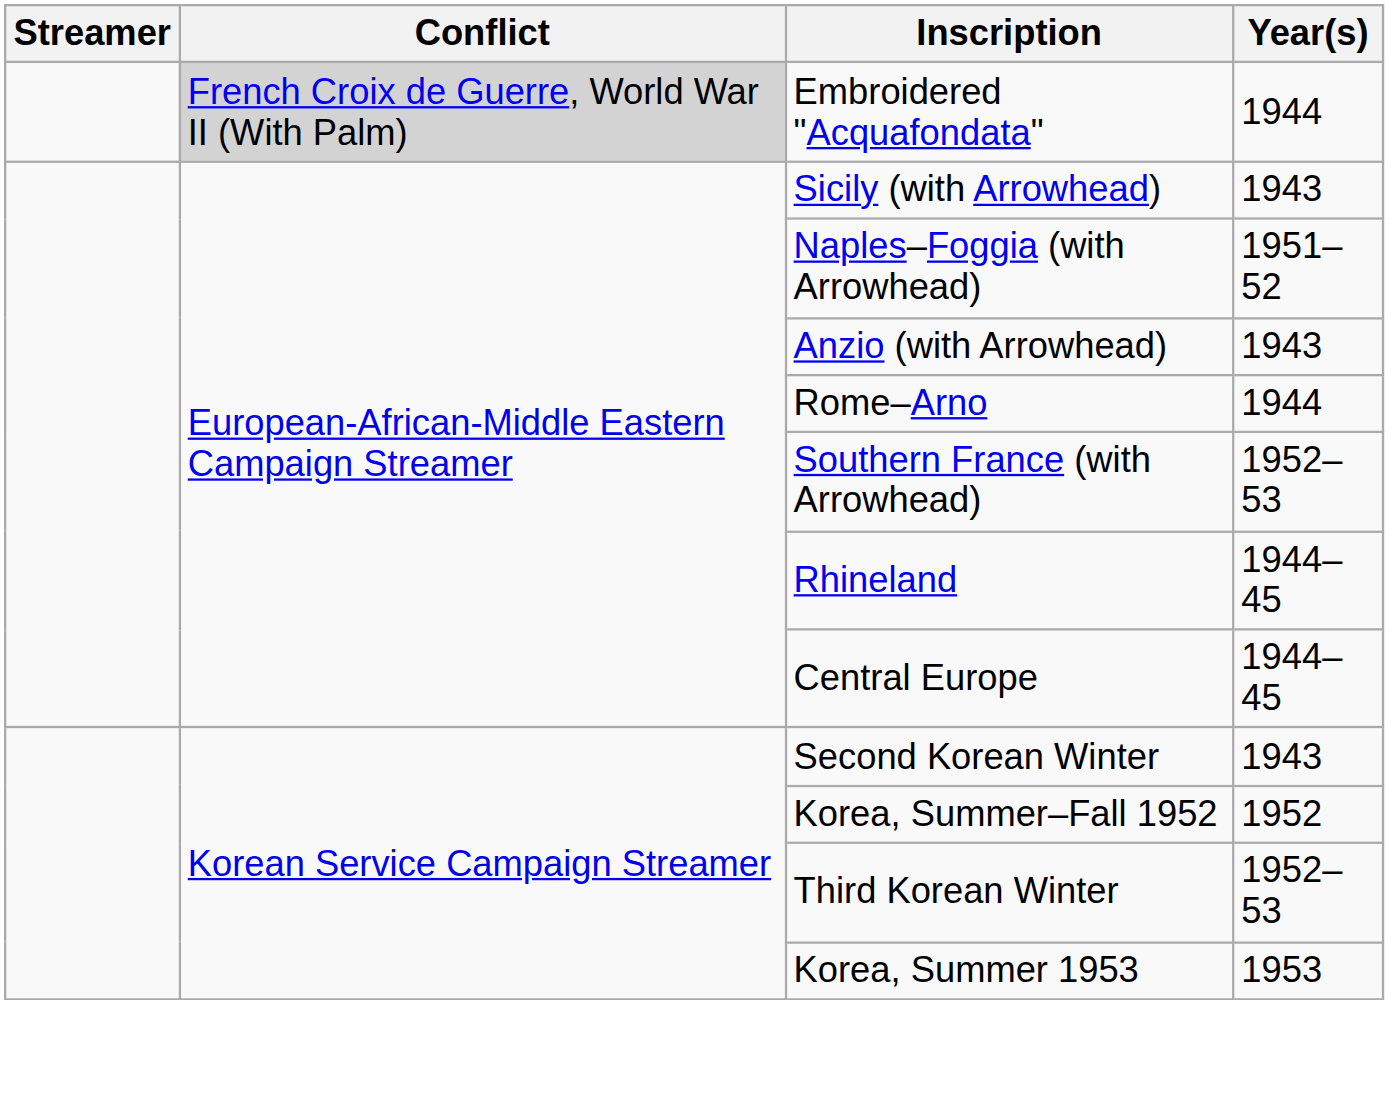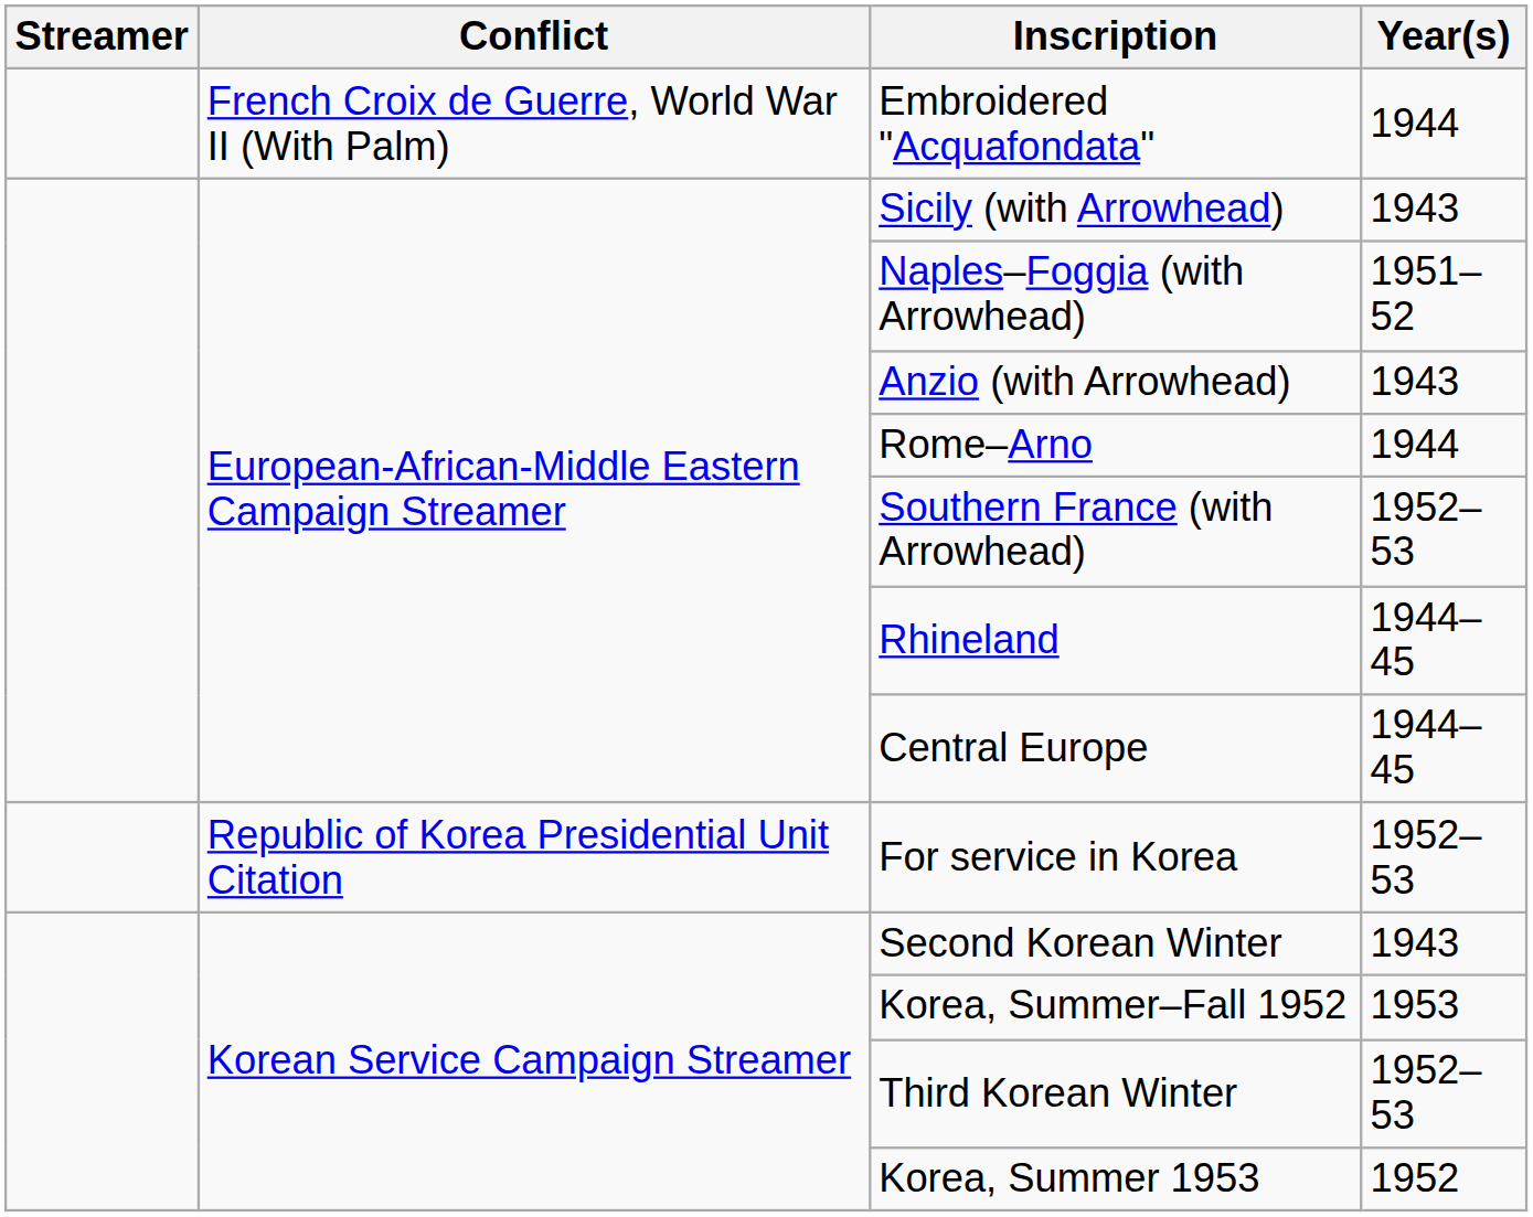 <table class="wikitable" style="float:center;">
 <tr style="background:#efefef;">
 <th>Streamer</th>
 <th>Conflict</th>
 <th>Inscription</th>
 <th>Year(s)</th>
 </tr>
 <tr>
 <td></td>
-<td style="background: lightgrey;"><a href='#'>French Croix de Guerre</a>, World War II (With Palm)</td>
+<td><a href='#'>French Croix de Guerre</a>, World War II (With Palm)</td>
 <td>Embroidered "<a href='#'>Acquafondata</a>"</td>
 <td>1944</td>
 </tr>
 <tr>
 <td rowspan="7"></td>
 <td rowspan="7"><a href='#'>European-African-Middle Eastern Campaign Streamer</a></td>
 <td><a href='#'>Sicily</a> (with <a href='#'>Arrowhead</a>)</td>
 <td>1943</td>
 </tr>
 <tr>
 <td><a href='#'>Naples</a>–<a href='#'>Foggia</a> (with Arrowhead)</td>
 <td>1951–52</td>
 </tr>
 <tr>
 <td><a href='#'>Anzio</a> (with Arrowhead)</td>
 <td>1943</td>
 </tr>
 <tr>
 <td>Rome–<a href='#'>Arno</a></td>
 <td>1944</td>
 </tr>
 <tr>
 <td><a href='#'>Southern France</a> (with Arrowhead)</td>
 <td>1952–53</td>
 </tr>
 <tr>
 <td><a href='#'>Rhineland</a></td>
 <td>1944–45</td>
 </tr>
 <tr>
 <td>Central Europe</td>
 <td>1944–45</td>
 </tr>
 <tr>
+<td></td>
+<td><a href='#'>Republic of Korea Presidential Unit Citation</a></td>
+<td>For service in Korea</td>
+<td>1952–53</td>
+</tr>
+<tr>
 <td rowspan="4"></td>
 <td rowspan="4"><a href='#'>Korean Service Campaign Streamer</a></td>
 <td>Second Korean Winter</td>
 <td>1943</td>
 </tr>
 <tr>
 <td>Korea, Summer–Fall 1952</td>
-<td>1952</td>
+<td>1953</td>
 </tr>
 <tr>
 <td>Third Korean Winter</td>
 <td>1952–53</td>
 </tr>
 <tr>
 <td>Korea, Summer 1953</td>
-<td>1953</td>
+<td>1952</td>
 </tr>
 </table>
